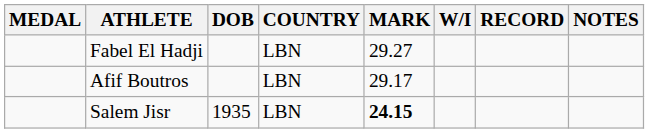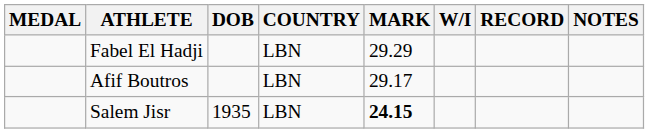 <table class="wikitable">
 <tr>
 <th>MEDAL</th>
 <th>ATHLETE</th>
 <th>DOB</th>
 <th>COUNTRY</th>
 <th>MARK</th>
 <th>W/I</th>
 <th>RECORD</th>
 <th>NOTES</th>
 </tr>
 <tr>
 <td></td>
 <td>Fabel El Hadji</td>
 <td></td>
 <td>LBN</td>
-<td>29.27</td>
+<td>29.29</td>
 <td></td>
 <td></td>
 <td></td>
 </tr>
 <tr>
 <td></td>
 <td>Afif Boutros</td>
 <td></td>
 <td>LBN</td>
 <td>29.17</td>
 <td></td>
 <td></td>
 <td></td>
 </tr>
 <tr>
 <td></td>
 <td>Salem Jisr</td>
 <td>1935</td>
 <td>LBN</td>
 <td><strong>24.15</strong></td>
 <td></td>
 <td></td>
 <td></td>
 </tr>
 </table>
